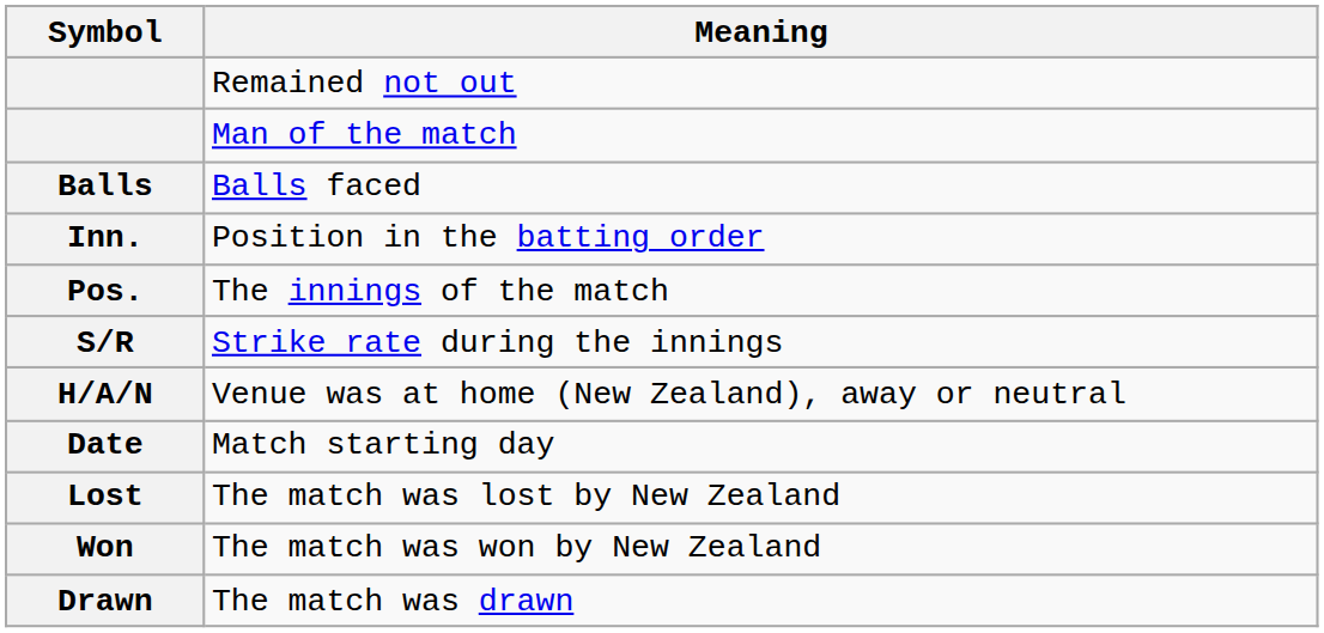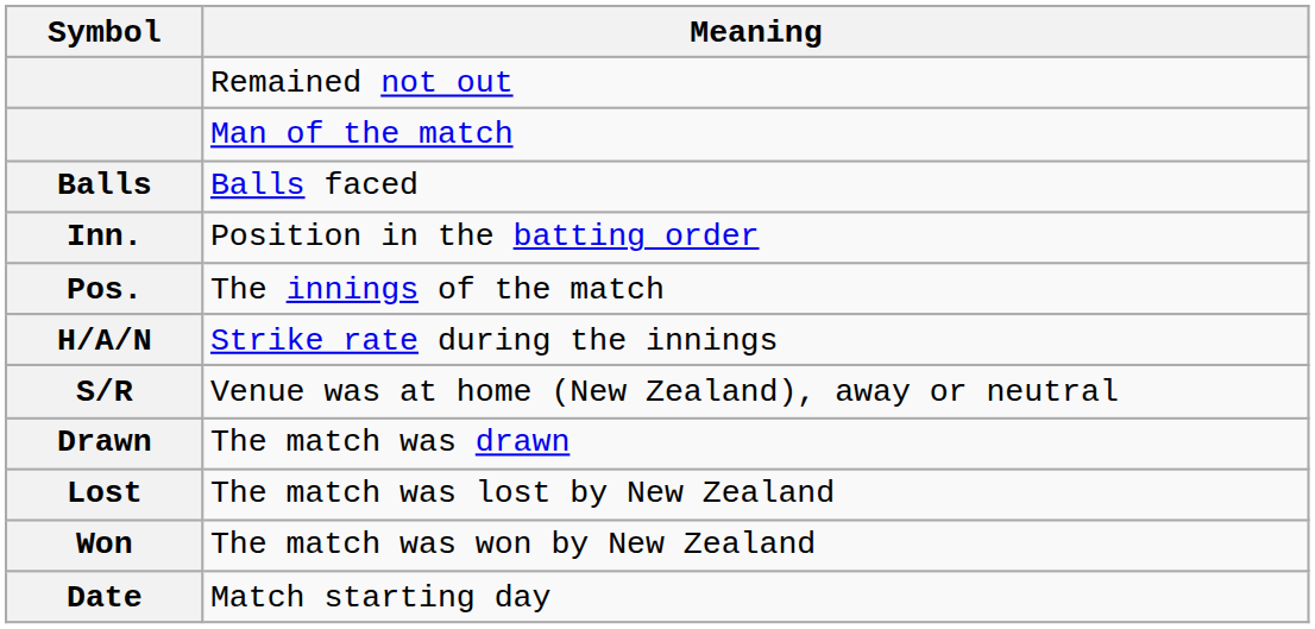 <table class="wikitable plainrowheaders" border="1">
 <tr>
 <th scope="col" style="width:75px">Symbol</th>
 <th scope="col" style="width:450px">Meaning</th>
 </tr>
 <tr>
 <th scope="row"></th>
 <td>Remained <a href='#'>not out</a></td>
 </tr>
 <tr>
 <th scope="row"></th>
 <td><a href='#'>Man of the match</a></td>
 </tr>
 <tr>
 <th scope="row">Balls</th>
 <td><a href='#'>Balls</a> faced</td>
 </tr>
 <tr>
 <th scope="row">Inn.</th>
 <td>Position in the <a href='#'>batting order</a></td>
 </tr>
 <tr>
 <th scope="row">Pos.</th>
 <td>The <a href='#'>innings</a> of the match</td>
 </tr>
 <tr>
-<th scope="row">S/R</th>
+<th scope="row">H/A/N</th>
 <td><a href='#'>Strike rate</a> during the innings</td>
 </tr>
 <tr>
-<th scope="row">H/A/N</th>
+<th scope="row">S/R</th>
 <td>Venue was at home (New Zealand), away or neutral</td>
 </tr>
 <tr>
-<th scope="row">Date</th>
-<td>Match starting day</td>
+<th scope="row">Drawn</th>
+<td>The match was <a href='#'>drawn</a></td>
 </tr>
 <tr>
 <th scope="row">Lost</th>
 <td>The match was lost by New Zealand</td>
 </tr>
 <tr>
 <th scope="row">Won</th>
 <td>The match was won by New Zealand</td>
 </tr>
 <tr>
-<th scope="row">Drawn</th>
-<td>The match was <a href='#'>drawn</a></td>
+<th scope="row">Date</th>
+<td>Match starting day</td>
 </tr>
 </table>
